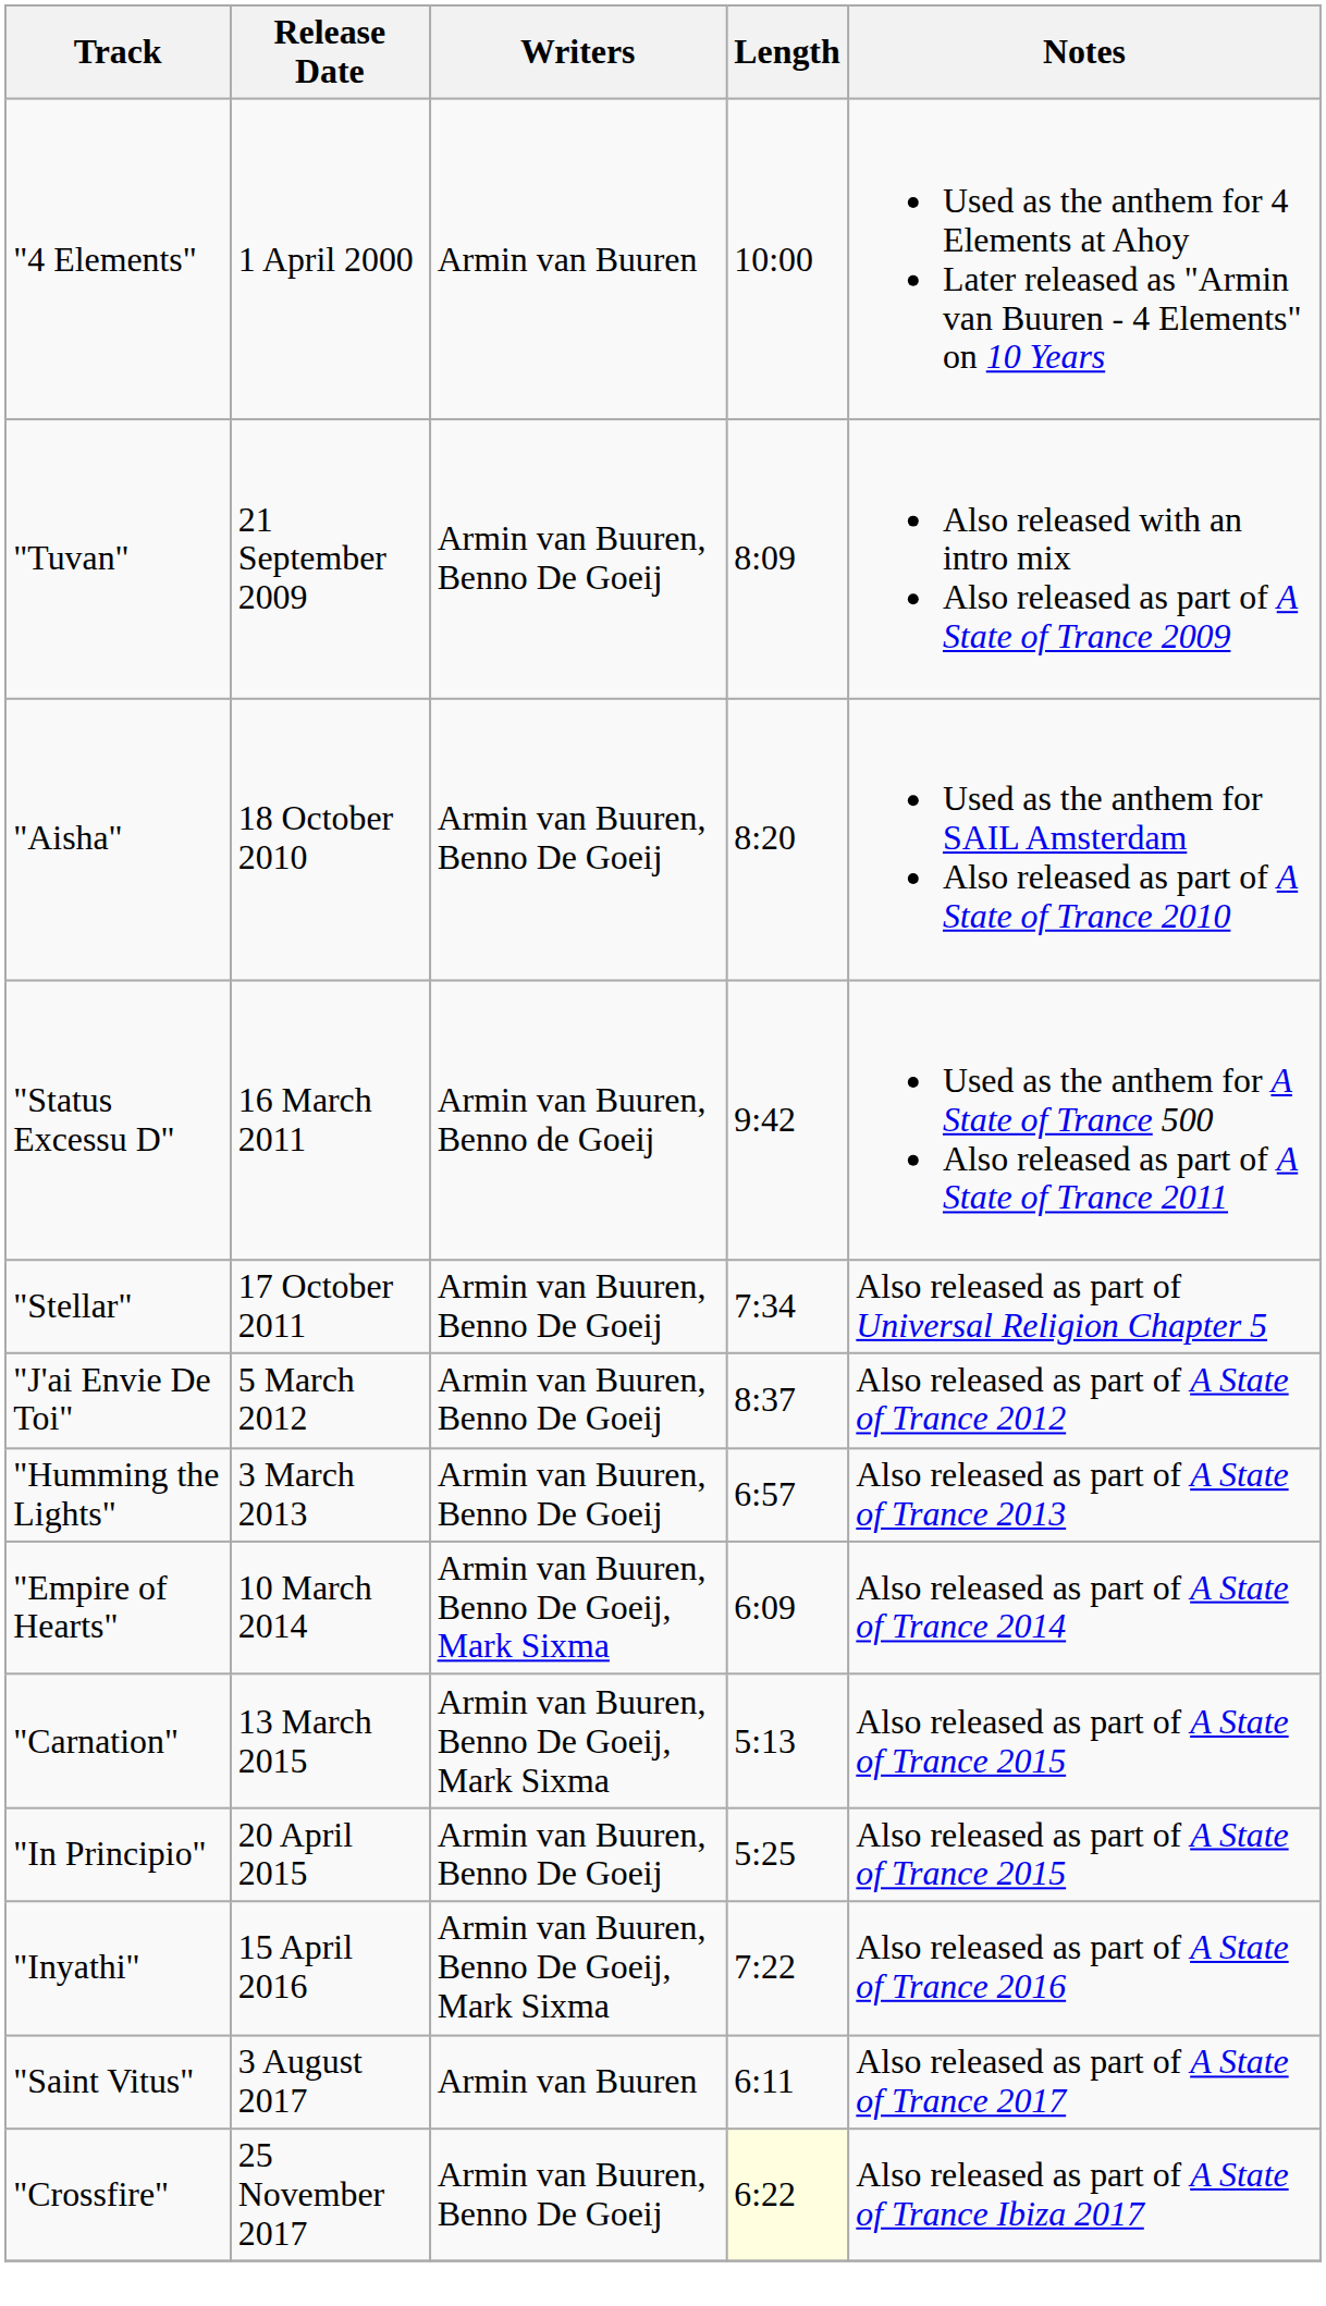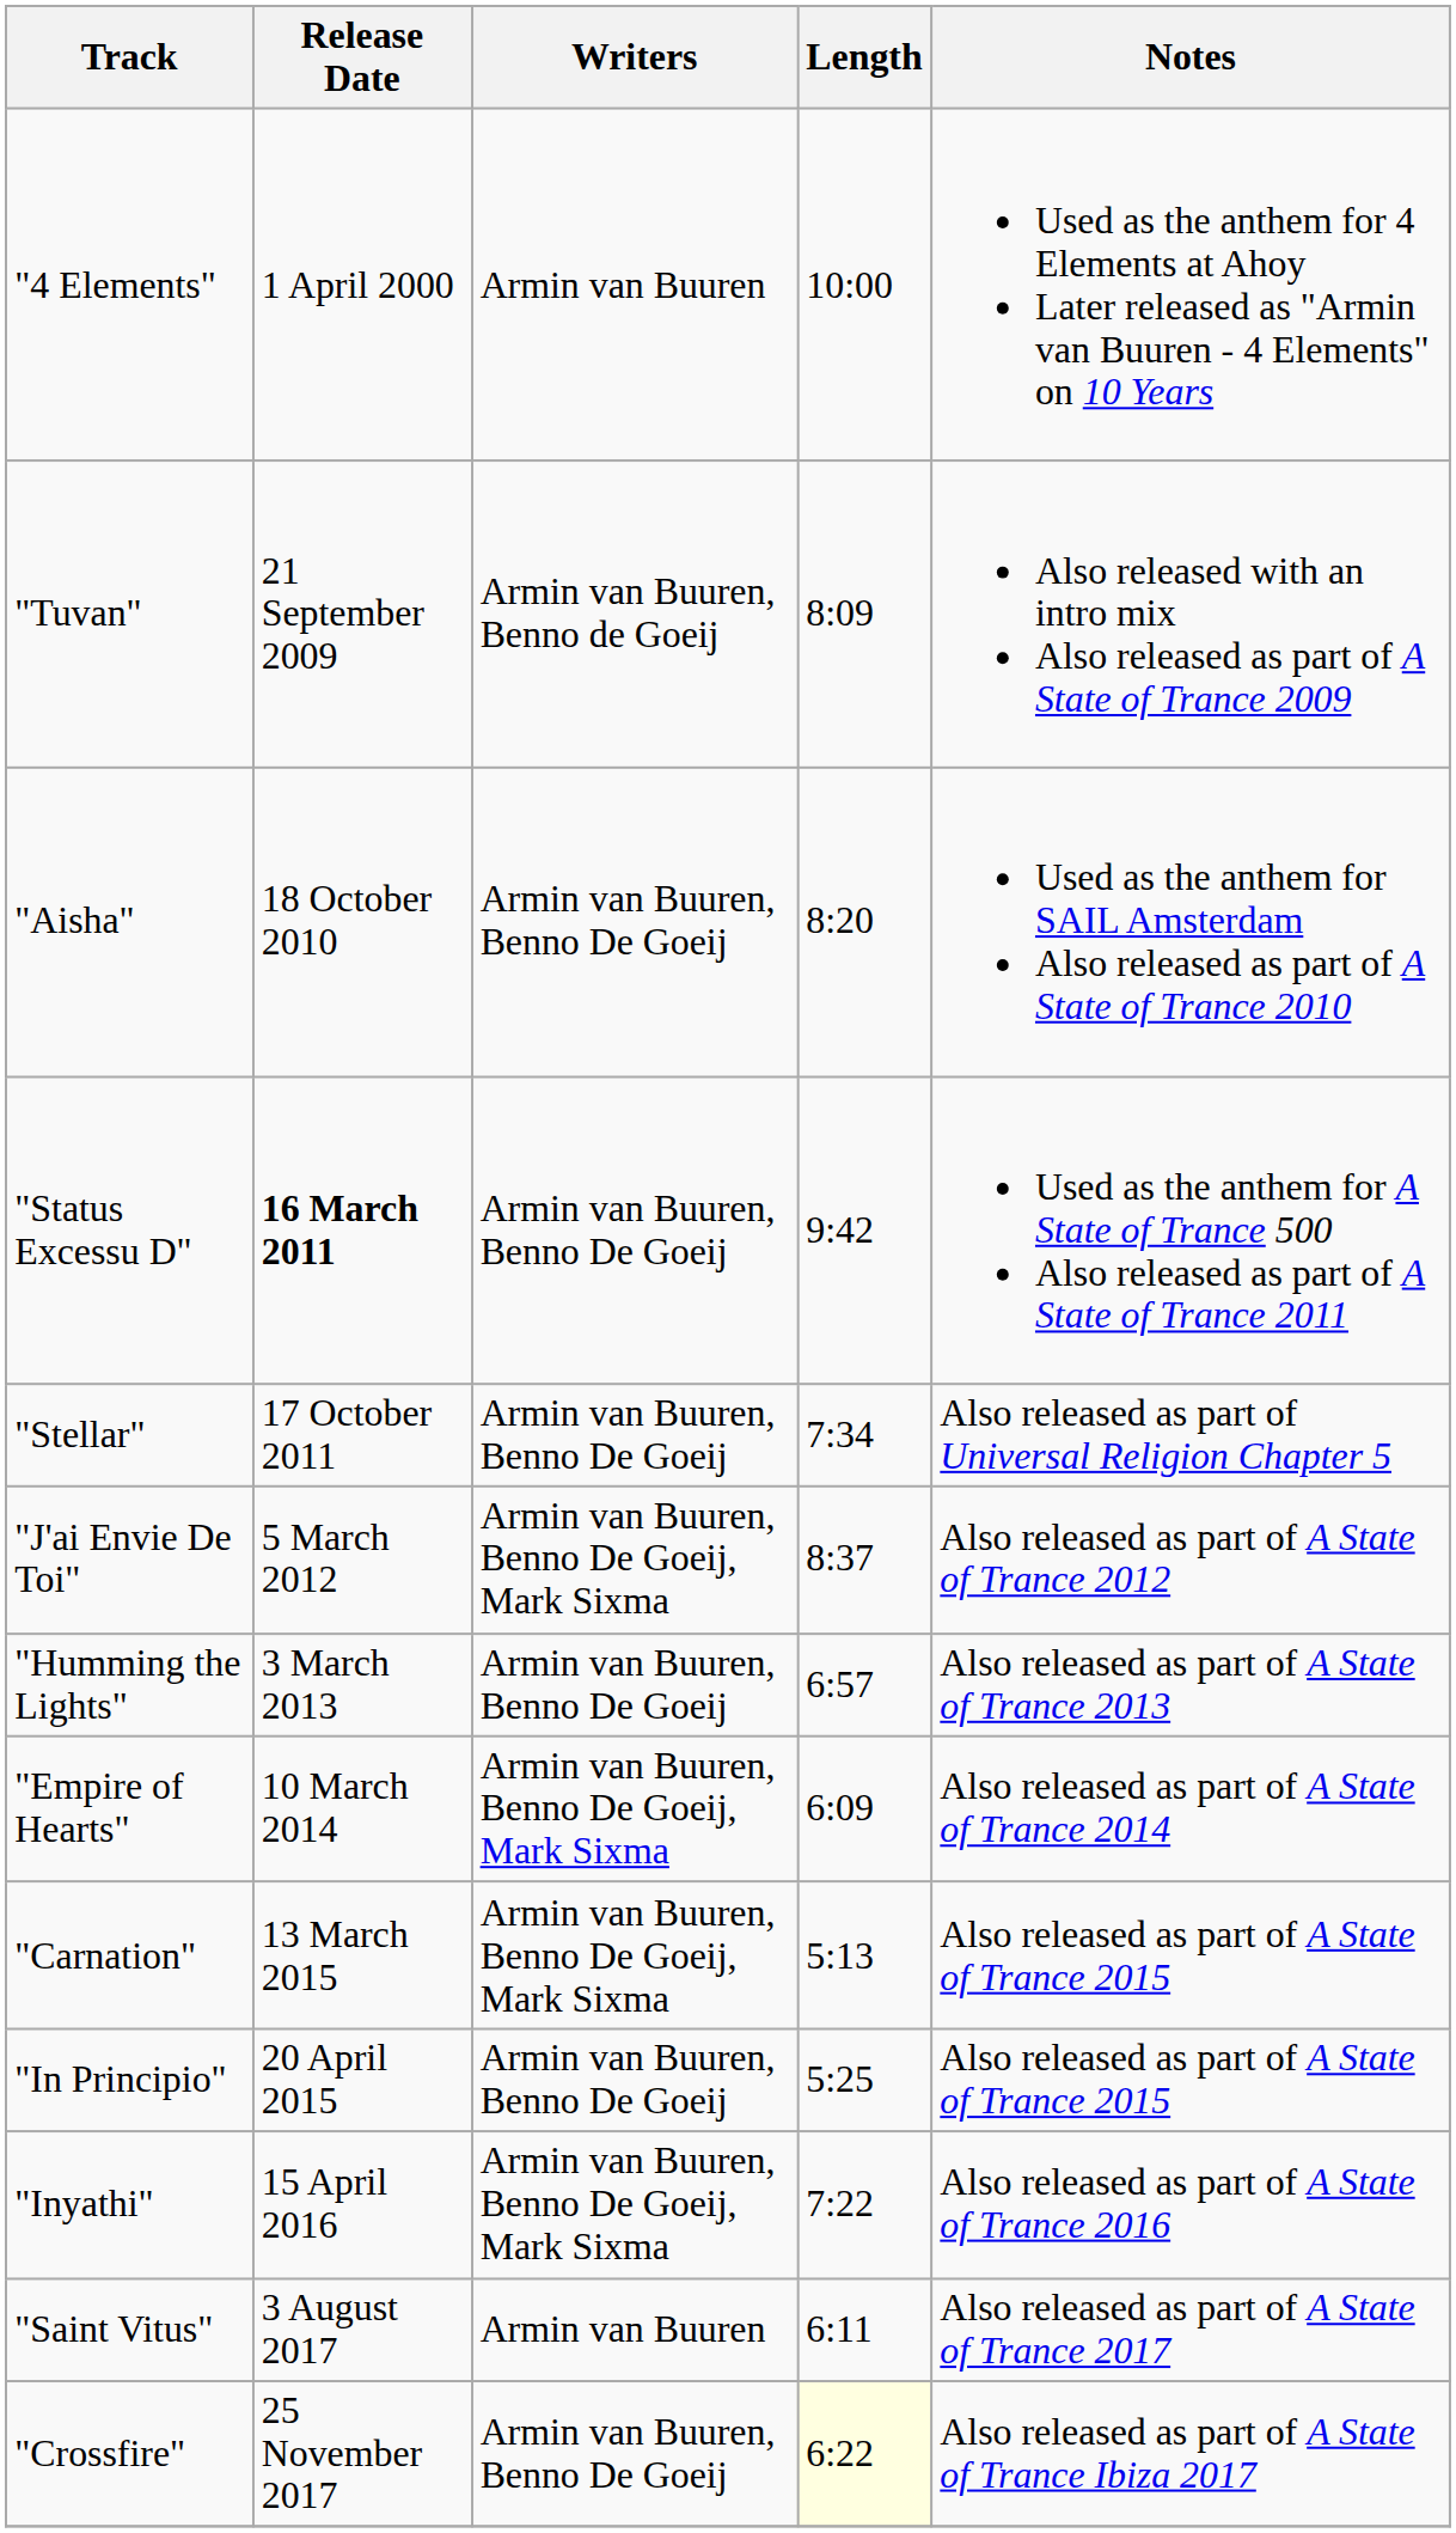 <table class="wikitable">
 <tr>
 <th>Track</th>
 <th>Release Date</th>
 <th>Writers</th>
 <th>Length</th>
 <th>Notes</th>
 </tr>
 <tr>
 <td>"4 Elements"</td>
 <td>1 April 2000</td>
 <td>Armin van Buuren</td>
 <td>10:00</td>
 <td><br><ul><li>Used as the anthem for 4 Elements at Ahoy</li><li>Later released as "Armin van Buuren - 4 Elements" on <a href='#'><em>10 Years</em></a></li></ul></td>
 </tr>
 <tr>
 <td>"Tuvan"</td>
 <td>21 September 2009</td>
-<td>Armin van Buuren, Benno De Goeij</td>
+<td>Armin van Buuren, Benno de Goeij</td>
 <td>8:09</td>
 <td><br><ul><li>Also released with an intro mix</li><li>Also released as part of <em><a href='#'>A State of Trance 2009</a></em></li></ul></td>
 </tr>
 <tr>
 <td>"Aisha"</td>
 <td>18 October 2010</td>
 <td>Armin van Buuren, Benno De Goeij</td>
 <td>8:20</td>
 <td><br><ul><li>Used as the anthem for <a href='#'>SAIL Amsterdam</a></li><li>Also released as part of <em><a href='#'>A State of Trance 2010</a></em></li></ul></td>
 </tr>
 <tr>
 <td>"Status Excessu D"</td>
-<td>16 March 2011</td>
-<td>Armin van Buuren, Benno de Goeij</td>
+<td><strong>16 March 2011</strong></td>
+<td>Armin van Buuren, Benno De Goeij</td>
 <td>9:42</td>
 <td><br><ul><li>Used as the anthem for <em><a href='#'>A State of Trance</a> 500</em></li><li>Also released as part of <em><a href='#'>A State of Trance 2011</a></em></li></ul></td>
 </tr>
 <tr>
 <td>"Stellar"</td>
 <td>17 October 2011</td>
 <td>Armin van Buuren, Benno De Goeij</td>
 <td>7:34</td>
 <td>Also released as part of <em><a href='#'>Universal Religion Chapter 5</a></em></td>
 </tr>
 <tr>
 <td>"J'ai Envie De Toi"</td>
 <td>5 March 2012</td>
-<td>Armin van Buuren, Benno De Goeij</td>
+<td>Armin van Buuren, Benno De Goeij, Mark Sixma</td>
 <td>8:37</td>
 <td>Also released as part of <em><a href='#'>A State of Trance 2012</a></em></td>
 </tr>
 <tr>
 <td>"Humming the Lights"</td>
 <td>3 March 2013</td>
 <td>Armin van Buuren, Benno De Goeij</td>
 <td>6:57</td>
 <td>Also released as part of <em><a href='#'>A State of Trance 2013</a></em></td>
 </tr>
 <tr>
 <td>"Empire of Hearts"</td>
 <td>10 March 2014</td>
 <td>Armin van Buuren, Benno De Goeij, <a href='#'>Mark Sixma</a></td>
 <td>6:09</td>
 <td>Also released as part of <em><a href='#'>A State of Trance 2014</a></em></td>
 </tr>
 <tr>
 <td>"Carnation"</td>
 <td>13 March 2015</td>
 <td>Armin van Buuren, Benno De Goeij, Mark Sixma</td>
 <td>5:13</td>
 <td>Also released as part of <em><a href='#'>A State of Trance 2015</a></em></td>
 </tr>
 <tr>
 <td>"In Principio"</td>
 <td>20 April 2015</td>
 <td>Armin van Buuren, Benno De Goeij</td>
 <td>5:25</td>
 <td>Also released as part of <em><a href='#'>A State of Trance 2015</a></em></td>
 </tr>
 <tr>
 <td>"Inyathi"</td>
 <td>15 April 2016</td>
 <td>Armin van Buuren, Benno De Goeij, Mark Sixma</td>
 <td>7:22</td>
 <td>Also released as part of <em><a href='#'>A State of Trance 2016</a></em></td>
 </tr>
 <tr>
 <td>"Saint Vitus"</td>
 <td>3 August 2017</td>
 <td>Armin van Buuren</td>
 <td>6:11</td>
 <td>Also released as part of <em><a href='#'>A State of Trance 2017</a></em></td>
 </tr>
 <tr>
 <td>"Crossfire"</td>
 <td>25 November 2017</td>
 <td>Armin van Buuren, Benno De Goeij</td>
 <td style="background: lightyellow;">6:22</td>
 <td>Also released as part of <em><a href='#'>A State of Trance Ibiza 2017</a></em></td>
 </tr>
 <tr>
 </tr>
 </table>
